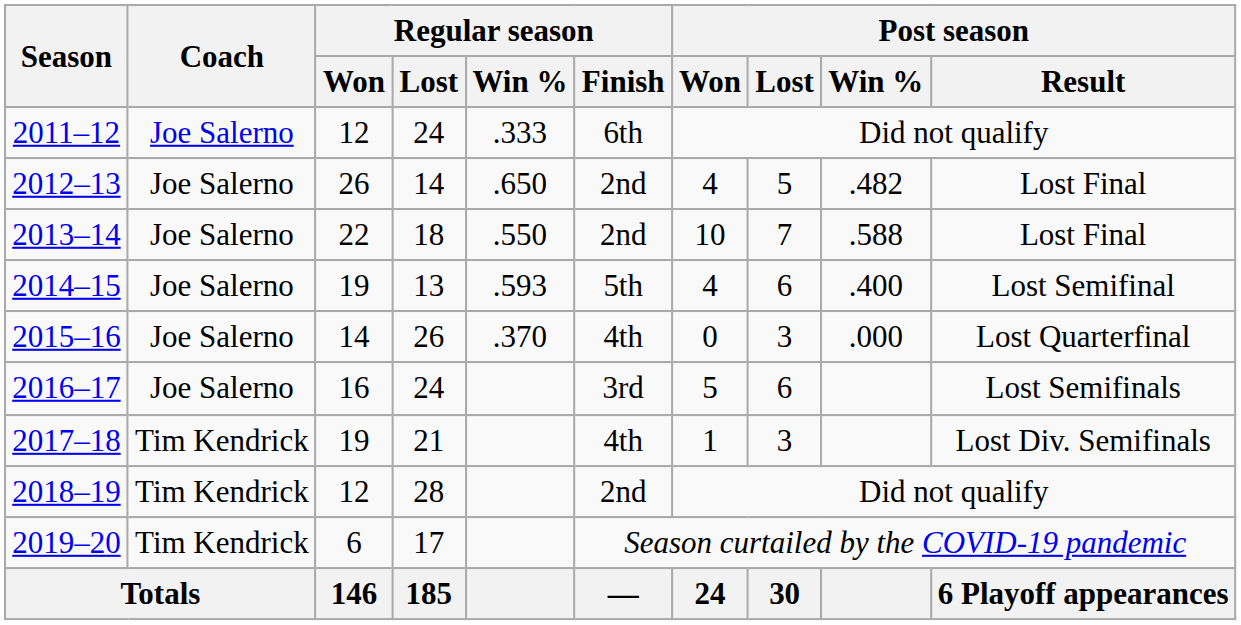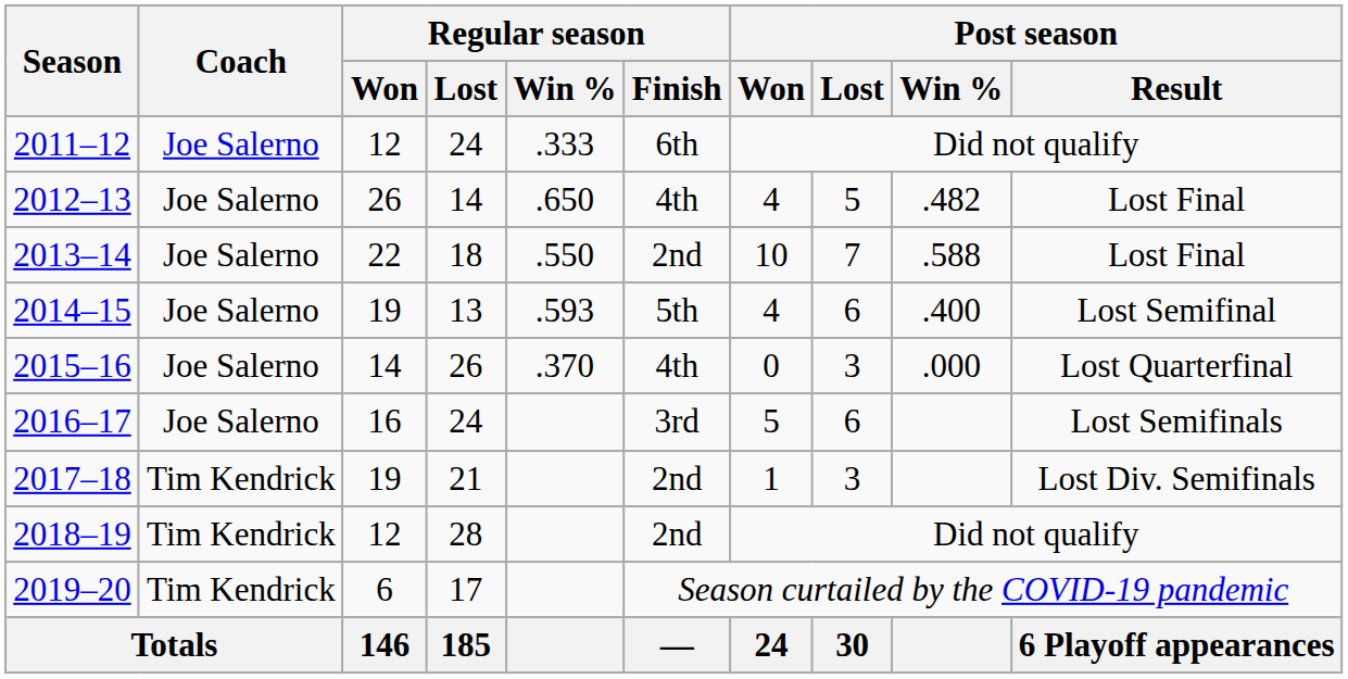 <table class="wikitable" style="font-size: 95%; text-align:center;">
 <tr>
 <th rowspan="2">Season</th>
 <th rowspan="2">Coach</th>
 <th colspan="4">Regular season</th>
 <th colspan="4">Post season</th>
 </tr>
 <tr>
 <th>Won</th>
 <th>Lost</th>
 <th>Win %</th>
 <th>Finish</th>
 <th>Won</th>
 <th>Lost</th>
 <th>Win %</th>
 <th>Result</th>
 </tr>
 <tr>
 <td><a href='#'>2011–12</a></td>
 <td><a href='#'>Joe Salerno</a></td>
 <td>12</td>
 <td>24</td>
 <td>.333</td>
 <td>6th</td>
 <td colspan="4">Did not qualify</td>
 </tr>
 <tr>
 <td><a href='#'>2012–13</a></td>
 <td>Joe Salerno</td>
 <td>26</td>
 <td>14</td>
 <td>.650</td>
-<td>2nd</td>
+<td>4th</td>
 <td>4</td>
 <td>5</td>
 <td>.482</td>
 <td>Lost Final</td>
 </tr>
 <tr>
 <td><a href='#'>2013–14</a></td>
 <td>Joe Salerno</td>
 <td>22</td>
 <td>18</td>
 <td>.550</td>
 <td>2nd</td>
 <td>10</td>
 <td>7</td>
 <td>.588</td>
 <td>Lost Final</td>
 </tr>
 <tr>
 <td><a href='#'>2014–15</a></td>
 <td>Joe Salerno</td>
 <td>19</td>
 <td>13</td>
 <td>.593</td>
 <td>5th</td>
 <td>4</td>
 <td>6</td>
 <td>.400</td>
 <td>Lost Semifinal</td>
 </tr>
 <tr>
 <td><a href='#'>2015–16</a></td>
 <td>Joe Salerno</td>
 <td>14</td>
 <td>26</td>
 <td>.370</td>
 <td>4th</td>
 <td>0</td>
 <td>3</td>
 <td>.000</td>
 <td>Lost Quarterfinal</td>
 </tr>
 <tr>
 <td><a href='#'>2016–17</a></td>
 <td>Joe Salerno</td>
 <td>16</td>
 <td>24</td>
 <td></td>
 <td>3rd</td>
 <td>5</td>
 <td>6</td>
 <td></td>
 <td>Lost Semifinals</td>
 </tr>
 <tr>
 <td><a href='#'>2017–18</a></td>
 <td>Tim Kendrick</td>
 <td>19</td>
 <td>21</td>
 <td></td>
-<td>4th</td>
+<td>2nd</td>
 <td>1</td>
 <td>3</td>
 <td></td>
 <td>Lost Div. Semifinals</td>
 </tr>
 <tr>
 <td><a href='#'>2018–19</a></td>
 <td>Tim Kendrick</td>
 <td>12</td>
 <td>28</td>
 <td></td>
 <td>2nd</td>
 <td colspan="4">Did not qualify</td>
 </tr>
 <tr>
 <td><a href='#'>2019–20</a></td>
 <td>Tim Kendrick</td>
 <td>6</td>
 <td>17</td>
 <td></td>
 <td colspan=5><em>Season curtailed by the <a href='#'>COVID-19 pandemic</a></em></td>
 </tr>
 <tr>
 <th colspan="2">Totals</th>
 <th>146</th>
 <th>185</th>
 <th></th>
 <th>—</th>
 <th>24</th>
 <th>30</th>
 <th></th>
 <th>6 Playoff appearances</th>
 </tr>
 </table>
